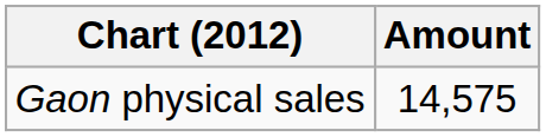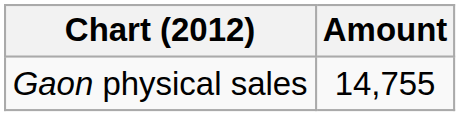 <table class="wikitable">
 <tr>
 <th>Chart (2012)</th>
 <th>Amount</th>
 </tr>
 <tr>
 <td><em>Gaon</em> physical sales</td>
-<td align="center">14,575</td>
+<td align="center">14,755</td>
 </tr>
 </table>
